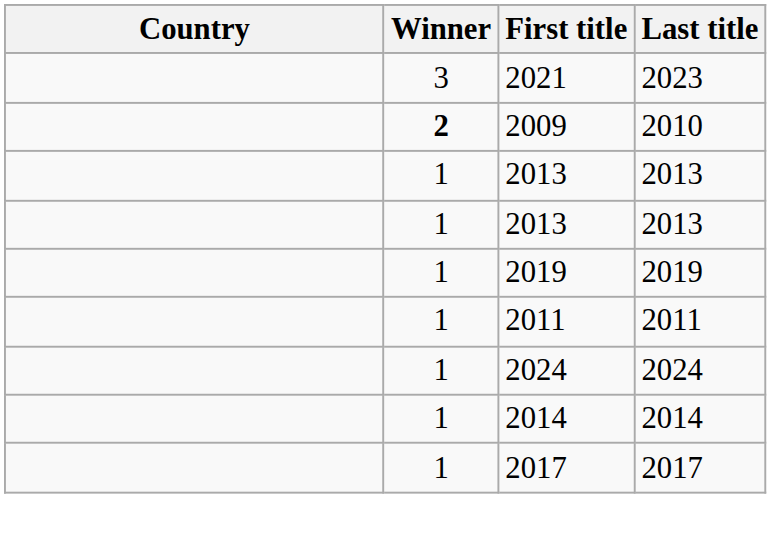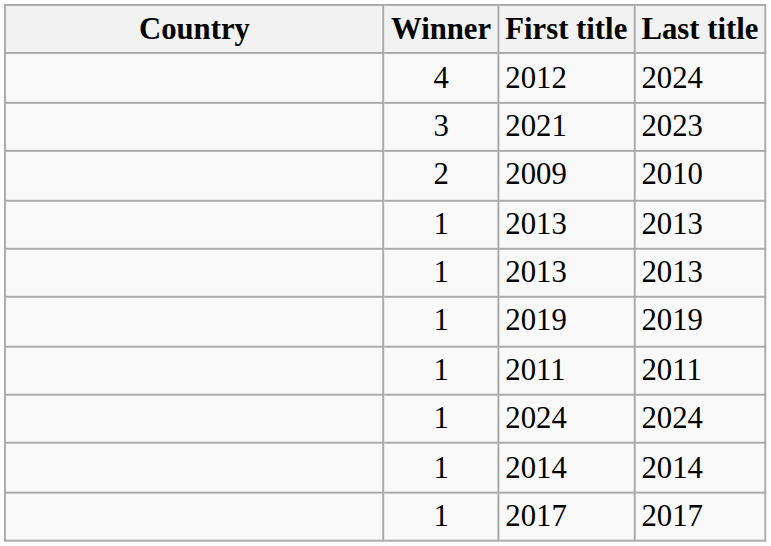 <table class="sortable wikitable">
 <tr>
 <th scope="col" style="width:190px;">Country</th>
 <th>Winner</th>
 <th>First title</th>
 <th>Last title</th>
 </tr>
 <tr>
 <td></td>
+<td style="text-align:center;">4</td>
+<td>2012</td>
+<td>2024</td>
+</tr>
+<tr>
+<td></td>
 <td style="text-align:center;">3</td>
 <td>2021</td>
 <td>2023</td>
 </tr>
 <tr>
 <td></td>
-<td style="text-align:center;"><strong>2</strong></td>
+<td style="text-align:center;">2</td>
 <td>2009</td>
 <td>2010</td>
 </tr>
 <tr>
 <td></td>
 <td style="text-align:center;">1</td>
 <td>2013</td>
 <td>2013</td>
 </tr>
 <tr>
 <td></td>
 <td style="text-align:center;">1</td>
 <td>2013</td>
 <td>2013</td>
 </tr>
 <tr>
 <td></td>
 <td style="text-align:center;">1</td>
 <td>2019</td>
 <td>2019</td>
 </tr>
 <tr>
 <td></td>
 <td style="text-align:center;">1</td>
 <td>2011</td>
 <td>2011</td>
 </tr>
 <tr>
 <td></td>
 <td style="text-align:center;">1</td>
 <td>2024</td>
 <td>2024</td>
 </tr>
 <tr>
 <td></td>
 <td style="text-align:center;">1</td>
 <td>2014</td>
 <td>2014</td>
 </tr>
 <tr>
 <td></td>
 <td style="text-align:center;">1</td>
 <td>2017</td>
 <td>2017</td>
 </tr>
 </table>
